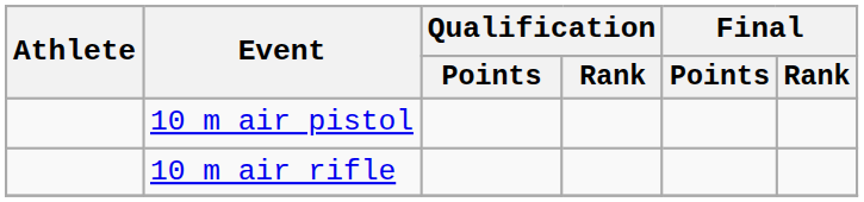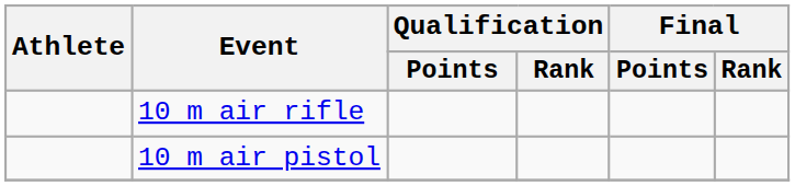 <table class=wikitable style=font-size:90%;text-align:center>
 <tr>
 <th rowspan=2>Athlete</th>
 <th rowspan=2>Event</th>
 <th colspan=2>Qualification</th>
 <th colspan=2>Final</th>
 </tr>
 <tr style=font-size:95%>
 <th>Points</th>
 <th>Rank</th>
 <th>Points</th>
 <th>Rank</th>
 </tr>
 <tr>
 <td align=left></td>
-<td align=left><a href='#'>10 m air pistol</a></td>
+<td align=left><a href='#'>10 m air rifle</a></td>
 <td></td>
 <td></td>
 <td></td>
 <td></td>
 </tr>
 <tr>
 <td align=left></td>
-<td align=left><a href='#'>10 m air rifle</a></td>
+<td align=left><a href='#'>10 m air pistol</a></td>
 <td></td>
 <td></td>
 <td></td>
 <td></td>
 </tr>
 <tr>
 </tr>
 </table>
